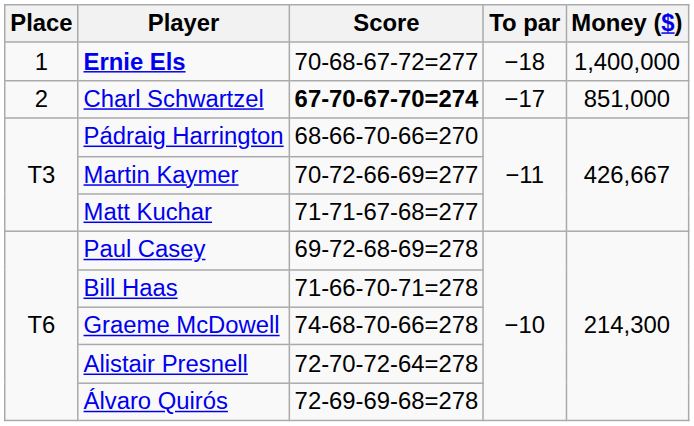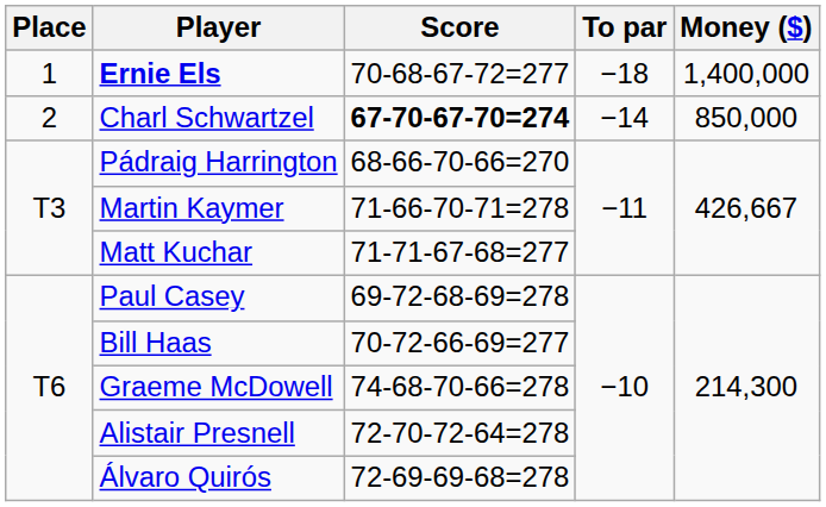 <table class="wikitable">
 <tr>
 <th>Place</th>
 <th>Player</th>
 <th>Score</th>
 <th>To par</th>
 <th>Money (<a href='#'>$</a>)</th>
 </tr>
 <tr>
 <td align="center">1</td>
 <td> <strong><a href='#'>Ernie Els</a></strong></td>
 <td>70-68-67-72=277</td>
 <td align=center>−18</td>
 <td align="center">1,400,000</td>
 </tr>
 <tr>
 <td align="center">2</td>
 <td> <a href='#'>Charl Schwartzel</a></td>
 <td><strong>67-70-67-70=274</strong></td>
-<td align=center>−17</td>
-<td align="center">851,000</td>
+<td align=center>−14</td>
+<td align="center">850,000</td>
 </tr>
 <tr>
 <td rowspan=3 align="center">T3</td>
 <td> <a href='#'>Pádraig Harrington</a></td>
 <td>68-66-70-66=270</td>
 <td rowspan=3 align=center>−11</td>
 <td rowspan=3 align="center">426,667</td>
 </tr>
 <tr>
 <td> <a href='#'>Martin Kaymer</a></td>
-<td>70-72-66-69=277</td>
+<td>71-66-70-71=278</td>
 </tr>
 <tr>
 <td> <a href='#'>Matt Kuchar</a></td>
 <td>71-71-67-68=277</td>
 </tr>
 <tr>
 <td rowspan=5 align="center">T6</td>
 <td> <a href='#'>Paul Casey</a></td>
 <td>69-72-68-69=278</td>
 <td rowspan=5 align=center>−10</td>
 <td rowspan=5 align="center">214,300</td>
 </tr>
 <tr>
 <td> <a href='#'>Bill Haas</a></td>
-<td>71-66-70-71=278</td>
+<td>70-72-66-69=277</td>
 </tr>
 <tr>
 <td> <a href='#'>Graeme McDowell</a></td>
 <td>74-68-70-66=278</td>
 </tr>
 <tr>
 <td> <a href='#'>Alistair Presnell</a></td>
 <td>72-70-72-64=278</td>
 </tr>
 <tr>
 <td> <a href='#'>Álvaro Quirós</a></td>
 <td>72-69-69-68=278</td>
 </tr>
 </table>
